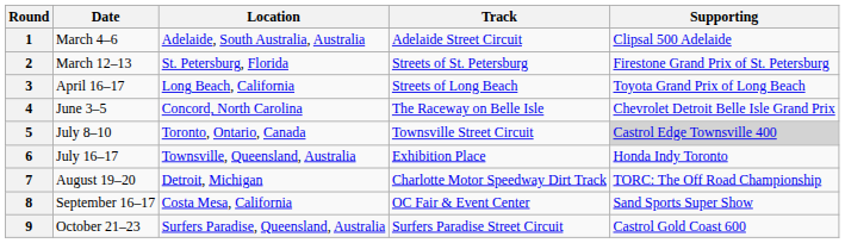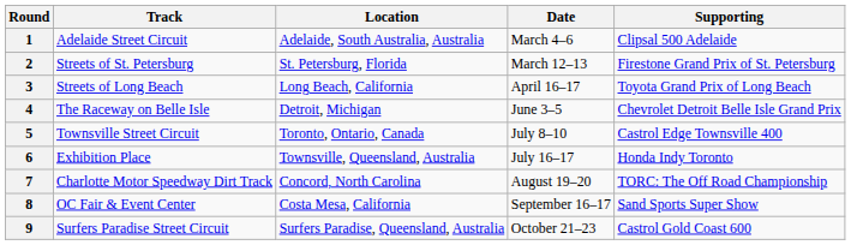 <table class="wikitable" style="font-size: 85%;">
 <tr>
 <th>Round</th>
+<th>Track</th>
+<th>Location</th>
 <th>Date</th>
-<th>Location</th>
-<th>Track</th>
 <th>Supporting</th>
 </tr>
 <tr>
 <th>1</th>
+<td><a href='#'>Adelaide Street Circuit</a></td>
+<td> <a href='#'>Adelaide</a>, <a href='#'>South Australia</a>, <a href='#'>Australia</a></td>
 <td>March 4–6</td>
-<td> <a href='#'>Adelaide</a>, <a href='#'>South Australia</a>, <a href='#'>Australia</a></td>
-<td><a href='#'>Adelaide Street Circuit</a></td>
 <td><a href='#'>Clipsal 500 Adelaide</a></td>
 </tr>
 <tr>
 <th>2</th>
+<td><a href='#'>Streets of St. Petersburg</a></td>
+<td> <a href='#'>St. Petersburg</a>, <a href='#'>Florida</a></td>
 <td>March 12–13</td>
-<td> <a href='#'>St. Petersburg</a>, <a href='#'>Florida</a></td>
-<td><a href='#'>Streets of St. Petersburg</a></td>
 <td><a href='#'>Firestone Grand Prix of St. Petersburg</a></td>
 </tr>
 <tr>
 <th>3</th>
+<td><a href='#'>Streets of Long Beach</a></td>
+<td> <a href='#'>Long Beach</a>, <a href='#'>California</a></td>
 <td>April 16–17</td>
-<td> <a href='#'>Long Beach</a>, <a href='#'>California</a></td>
-<td><a href='#'>Streets of Long Beach</a></td>
 <td><a href='#'>Toyota Grand Prix of Long Beach</a></td>
 </tr>
 <tr>
 <th>4</th>
+<td><a href='#'>The Raceway on Belle Isle</a></td>
+<td> <a href='#'>Detroit</a>, <a href='#'>Michigan</a></td>
 <td>June 3–5</td>
-<td> <a href='#'>Concord, North Carolina</a></td>
-<td><a href='#'>The Raceway on Belle Isle</a></td>
 <td><a href='#'>Chevrolet Detroit Belle Isle Grand Prix</a></td>
 </tr>
 <tr>
 <th>5</th>
+<td><a href='#'>Townsville Street Circuit</a></td>
+<td> <a href='#'>Toronto</a>, <a href='#'>Ontario</a>, <a href='#'>Canada</a></td>
 <td>July 8–10</td>
-<td> <a href='#'>Toronto</a>, <a href='#'>Ontario</a>, <a href='#'>Canada</a></td>
-<td><a href='#'>Townsville Street Circuit</a></td>
-<td style="background: lightgrey;"><a href='#'>Castrol Edge Townsville 400</a></td>
+<td><a href='#'>Castrol Edge Townsville 400</a></td>
 </tr>
 <tr>
 <th>6</th>
+<td><a href='#'>Exhibition Place</a></td>
+<td> <a href='#'>Townsville</a>, <a href='#'>Queensland</a>, <a href='#'>Australia</a></td>
 <td>July 16–17</td>
-<td> <a href='#'>Townsville</a>, <a href='#'>Queensland</a>, <a href='#'>Australia</a></td>
-<td><a href='#'>Exhibition Place</a></td>
 <td><a href='#'>Honda Indy Toronto</a></td>
 </tr>
 <tr>
 <th>7</th>
+<td><a href='#'>Charlotte Motor Speedway Dirt Track</a></td>
+<td> <a href='#'>Concord, North Carolina</a></td>
 <td>August 19–20</td>
-<td> <a href='#'>Detroit</a>, <a href='#'>Michigan</a></td>
-<td><a href='#'>Charlotte Motor Speedway Dirt Track</a></td>
 <td><a href='#'>TORC: The Off Road Championship</a></td>
 </tr>
 <tr>
 <th>8</th>
+<td><a href='#'>OC Fair & Event Center</a></td>
+<td> <a href='#'>Costa Mesa</a>, <a href='#'>California</a></td>
 <td>September 16–17</td>
-<td> <a href='#'>Costa Mesa</a>, <a href='#'>California</a></td>
-<td><a href='#'>OC Fair & Event Center</a></td>
 <td><a href='#'>Sand Sports Super Show</a></td>
 </tr>
 <tr>
 <th>9</th>
+<td><a href='#'>Surfers Paradise Street Circuit</a></td>
+<td> <a href='#'>Surfers Paradise</a>, <a href='#'>Queensland</a>, <a href='#'>Australia</a></td>
 <td>October 21–23</td>
-<td> <a href='#'>Surfers Paradise</a>, <a href='#'>Queensland</a>, <a href='#'>Australia</a></td>
-<td><a href='#'>Surfers Paradise Street Circuit</a></td>
 <td><a href='#'>Castrol Gold Coast 600</a></td>
 </tr>
 </table>
